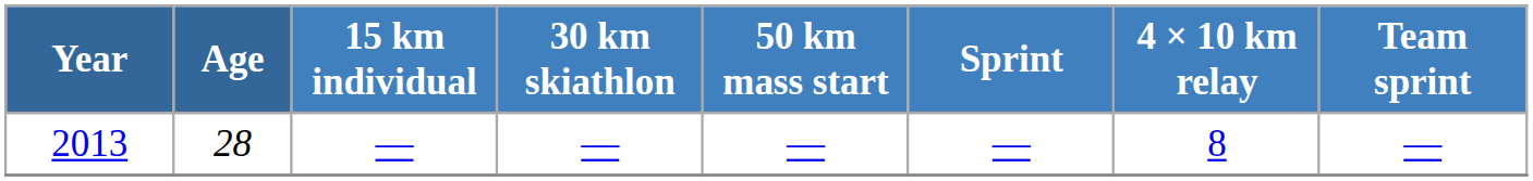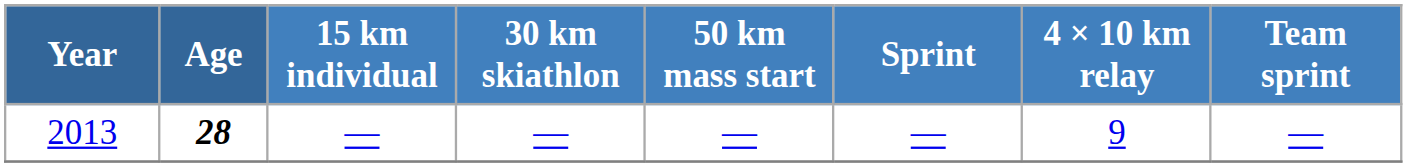 <table class="wikitable" style="font-size:95%; text-align:center; border:grey solid 1px; border-collapse:collapse; background:#ffffff;">
 <tr>
 <th style="background-color:#369; color:white; width:60px;"> Year </th>
 <th style="background-color:#369; color:white; width:40px;"> Age </th>
 <th style="background-color:#4180be; color:white; width:75px;"> 15 km <br> individual </th>
 <th style="background-color:#4180be; color:white; width:75px;"> 30 km <br> skiathlon </th>
 <th style="background-color:#4180be; color:white; width:75px;"> 50 km <br> mass start </th>
 <th style="background-color:#4180be; color:white; width:75px;"> Sprint </th>
 <th style="background-color:#4180be; color:white; width:75px;"> 4 × 10 km <br> relay </th>
 <th style="background-color:#4180be; color:white; width:75px;"> Team <br> sprint </th>
 </tr>
 <tr>
 <td><a href='#'>2013</a></td>
-<td><em>28</em></td>
+<td><strong><em>28</em></strong></td>
 <td><a href='#'>—</a></td>
 <td><a href='#'>—</a></td>
 <td><a href='#'>—</a></td>
 <td><a href='#'>—</a></td>
-<td><a href='#'>8</a></td>
+<td><a href='#'>9</a></td>
 <td><a href='#'>—</a></td>
 </tr>
 <tr>
 </tr>
 </table>
